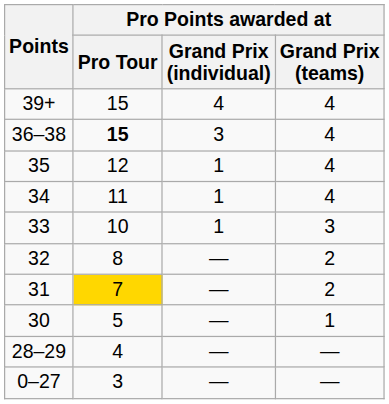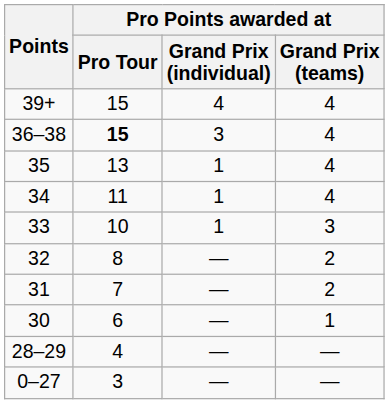 <table class=wikitable>
 <tr>
 <th rowspan=2>Points</th>
 <th colspan=4>Pro Points awarded at</th>
 </tr>
 <tr>
 <th>Pro Tour</th>
 <th>Grand Prix<br>(individual)</th>
 <th>Grand Prix<br>(teams)</th>
 </tr>
 <tr align=center>
 <td>39+</td>
 <td>15</td>
 <td>4</td>
 <td>4</td>
 </tr>
 <tr align=center>
 <td>36–38</td>
 <td><strong>15</strong></td>
 <td>3</td>
 <td>4</td>
 </tr>
 <tr align=center>
 <td>35</td>
-<td>12</td>
+<td>13</td>
 <td>1</td>
 <td>4</td>
 </tr>
 <tr align=center>
 <td>34</td>
 <td>11</td>
 <td>1</td>
 <td>4</td>
 </tr>
 <tr align=center>
 <td>33</td>
 <td>10</td>
 <td>1</td>
 <td>3</td>
 </tr>
 <tr align=center>
 <td>32</td>
 <td>8</td>
 <td>—</td>
 <td>2</td>
 </tr>
 <tr align=center>
 <td>31</td>
-<td style="background: gold;">7</td>
+<td>7</td>
 <td>—</td>
 <td>2</td>
 </tr>
 <tr align=center>
 <td>30</td>
-<td>5</td>
+<td>6</td>
 <td>—</td>
 <td>1</td>
 </tr>
 <tr align=center>
 <td>28–29</td>
 <td>4</td>
 <td>—</td>
 <td>—</td>
 </tr>
 <tr align=center>
 <td>0–27</td>
 <td>3</td>
 <td>—</td>
 <td>—</td>
 </tr>
 </table>
